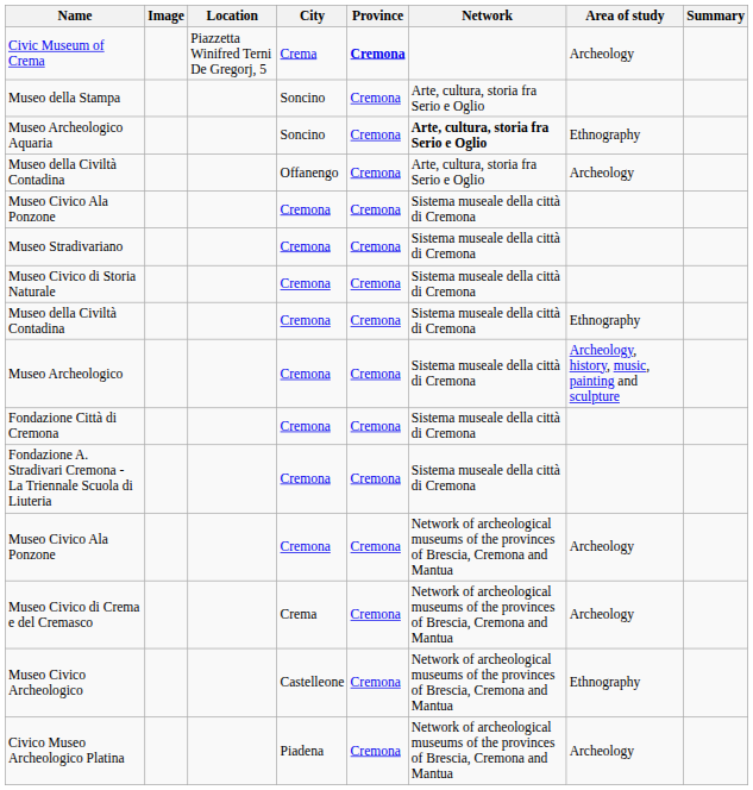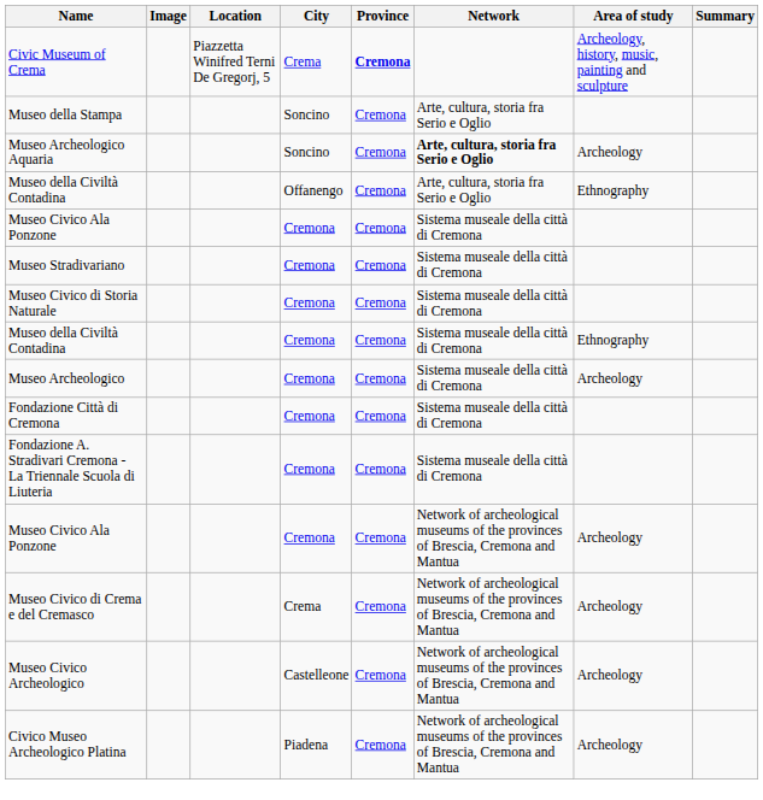 <table class="wikitable sortable">
 <tr>
 <th>Name</th>
 <th>Image</th>
 <th>Location</th>
 <th>City</th>
 <th>Province</th>
 <th>Network</th>
 <th>Area of study</th>
 <th>Summary</th>
 </tr>
 <tr>
 <td><a href='#'>Civic Museum of Crema</a></td>
 <td></td>
 <td>Piazzetta Winifred Terni De Gregorj, 5</td>
 <td><a href='#'>Crema</a></td>
 <td><strong><a href='#'>Cremona</a></strong></td>
 <td></td>
-<td>Archeology</td>
+<td><a href='#'>Archeology</a>, <a href='#'>history</a>, <a href='#'>music</a>, <a href='#'>painting</a> and <a href='#'>sculpture</a></td>
 <td></td>
 </tr>
 <tr>
 <td>Museo della Stampa</td>
 <td></td>
 <td></td>
 <td>Soncino</td>
 <td><a href='#'>Cremona</a></td>
 <td>Arte, cultura, storia fra Serio e Oglio</td>
 <td></td>
 <td></td>
 </tr>
 <tr>
 <td>Museo Archeologico Aquaria</td>
 <td></td>
 <td></td>
 <td>Soncino</td>
 <td><a href='#'>Cremona</a></td>
 <td><strong>Arte, cultura, storia fra Serio e Oglio</strong></td>
-<td>Ethnography</td>
+<td>Archeology</td>
 <td></td>
 </tr>
 <tr>
 <td>Museo della Civiltà Contadina</td>
 <td></td>
 <td></td>
 <td>Offanengo</td>
 <td><a href='#'>Cremona</a></td>
 <td>Arte, cultura, storia fra Serio e Oglio</td>
-<td>Archeology</td>
+<td>Ethnography</td>
 <td></td>
 </tr>
 <tr>
 <td>Museo Civico Ala Ponzone</td>
 <td></td>
 <td></td>
 <td><a href='#'>Cremona</a></td>
 <td><a href='#'>Cremona</a></td>
 <td>Sistema museale della città di Cremona</td>
 <td></td>
 <td></td>
 </tr>
 <tr>
 <td>Museo Stradivariano</td>
 <td></td>
 <td></td>
 <td><a href='#'>Cremona</a></td>
 <td><a href='#'>Cremona</a></td>
 <td>Sistema museale della città di Cremona</td>
 <td></td>
 <td></td>
 </tr>
 <tr>
 <td>Museo Civico di Storia Naturale</td>
 <td></td>
 <td></td>
 <td><a href='#'>Cremona</a></td>
 <td><a href='#'>Cremona</a></td>
 <td>Sistema museale della città di Cremona</td>
 <td></td>
 <td></td>
 </tr>
 <tr>
 <td>Museo della Civiltà Contadina</td>
 <td></td>
 <td></td>
 <td><a href='#'>Cremona</a></td>
 <td><a href='#'>Cremona</a></td>
 <td>Sistema museale della città di Cremona</td>
 <td>Ethnography</td>
 <td></td>
 </tr>
 <tr>
 <td>Museo Archeologico</td>
 <td></td>
 <td></td>
 <td><a href='#'>Cremona</a></td>
 <td><a href='#'>Cremona</a></td>
 <td>Sistema museale della città di Cremona</td>
-<td><a href='#'>Archeology</a>, <a href='#'>history</a>, <a href='#'>music</a>, <a href='#'>painting</a> and <a href='#'>sculpture</a></td>
+<td>Archeology</td>
 <td></td>
 </tr>
 <tr>
 <td>Fondazione Città di Cremona</td>
 <td></td>
 <td></td>
 <td><a href='#'>Cremona</a></td>
 <td><a href='#'>Cremona</a></td>
 <td>Sistema museale della città di Cremona</td>
 <td></td>
 <td></td>
 </tr>
 <tr>
 <td>Fondazione A. Stradivari Cremona - La Triennale Scuola di Liuteria</td>
 <td></td>
 <td></td>
 <td><a href='#'>Cremona</a></td>
 <td><a href='#'>Cremona</a></td>
 <td>Sistema museale della città di Cremona</td>
 <td></td>
 <td></td>
 </tr>
 <tr>
 <td>Museo Civico Ala Ponzone</td>
 <td></td>
 <td></td>
 <td><a href='#'>Cremona</a></td>
 <td><a href='#'>Cremona</a></td>
 <td>Network of archeological museums of the provinces of Brescia, Cremona and Mantua</td>
 <td>Archeology</td>
 <td></td>
 </tr>
 <tr>
 <td>Museo Civico di Crema e del Cremasco</td>
 <td></td>
 <td></td>
 <td>Crema</td>
 <td><a href='#'>Cremona</a></td>
 <td>Network of archeological museums of the provinces of Brescia, Cremona and Mantua</td>
 <td>Archeology</td>
 <td></td>
 </tr>
 <tr>
 <td>Museo Civico Archeologico</td>
 <td></td>
 <td></td>
 <td>Castelleone</td>
 <td><a href='#'>Cremona</a></td>
 <td>Network of archeological museums of the provinces of Brescia, Cremona and Mantua</td>
-<td>Ethnography</td>
+<td>Archeology</td>
 <td></td>
 </tr>
 <tr>
 <td>Civico Museo Archeologico Platina</td>
 <td></td>
 <td></td>
 <td>Piadena</td>
 <td><a href='#'>Cremona</a></td>
 <td>Network of archeological museums of the provinces of Brescia, Cremona and Mantua</td>
 <td>Archeology</td>
 <td></td>
 </tr>
 </table>
